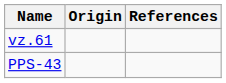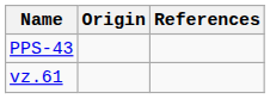 <table class="wikitable">
 <tr>
 <th>Name</th>
 <th>Origin</th>
 <th>References</th>
 </tr>
 <tr>
+<td><a href='#'>PPS-43</a></td>
+<td></td>
+<td></td>
+</tr>
+<tr>
 <td><a href='#'>vz.61</a></td>
 <td></td>
 <td></td>
 </tr>
-<tr>
-<td><a href='#'>PPS-43</a></td>
-<td></td>
-<td></td>
-</tr>
 </table>
